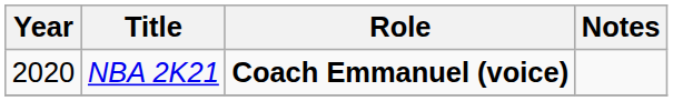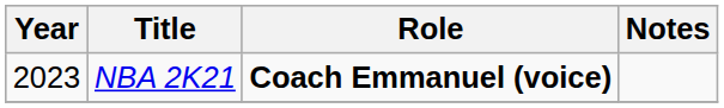 <table class="wikitable sortable">
 <tr>
 <th>Year</th>
 <th>Title</th>
 <th>Role</th>
 <th>Notes</th>
 </tr>
 <tr>
-<td>2020</td>
+<td>2023</td>
 <td><em><a href='#'>NBA 2K21</a></em></td>
 <td><strong>Coach Emmanuel (voice)</strong></td>
 <td></td>
 </tr>
 <tr>
 </tr>
 </table>
